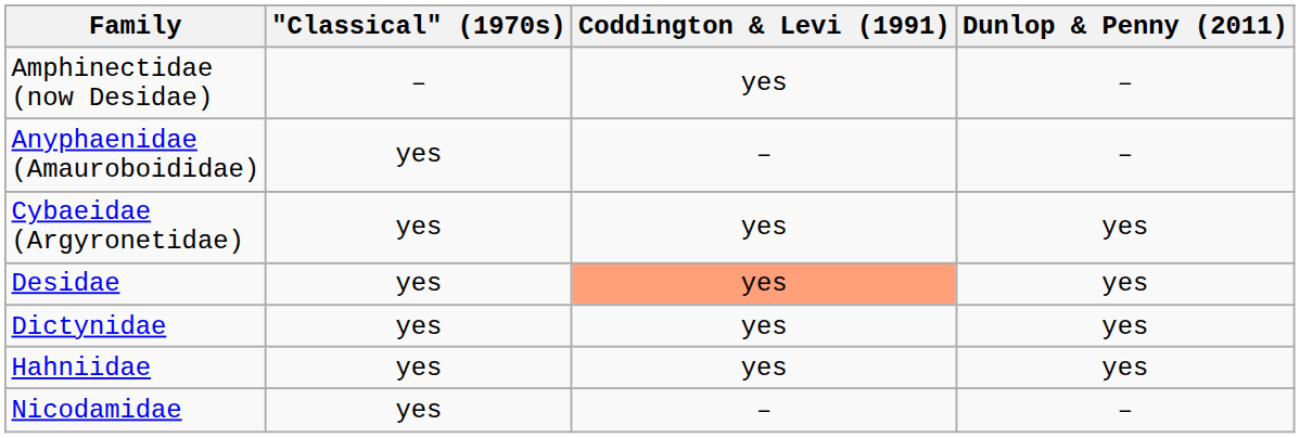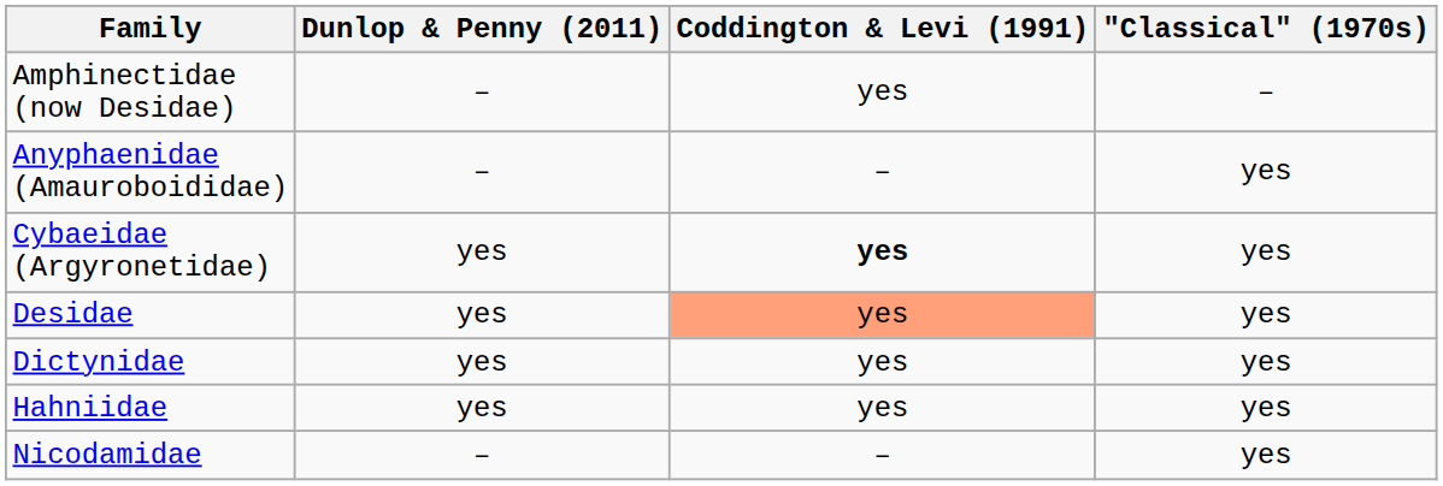 <table class="wikitable">
 <tr>
 <th>Family</th>
+<th>Dunlop & Penny (2011)</th>
+<th>Coddington & Levi (1991)</th>
 <th>"Classical" (1970s)</th>
-<th>Coddington & Levi (1991)</th>
-<th>Dunlop & Penny (2011)</th>
 </tr>
 <tr style="text-align:center">
 <td style="text-align:left">Amphinectidae<br>(now Desidae)</td>
 <td>–</td>
 <td>yes</td>
 <td>–</td>
 </tr>
 <tr style="text-align:center">
 <td style="text-align:left"><a href='#'>Anyphaenidae</a><br>(Amauroboididae)</td>
-<td>yes</td>
 <td>–</td>
 <td>–</td>
+<td>yes</td>
 </tr>
 <tr style="text-align:center">
 <td style="text-align:left"><a href='#'>Cybaeidae</a><br>(Argyronetidae)</td>
 <td>yes</td>
-<td>yes</td>
+<td><strong>yes</strong></td>
 <td>yes</td>
 </tr>
 <tr style="text-align:center">
 <td style="text-align:left"><a href='#'>Desidae</a></td>
 <td>yes</td>
 <td style="background: lightsalmon;">yes</td>
 <td>yes</td>
 </tr>
 <tr style="text-align:center">
 <td style="text-align:left"><a href='#'>Dictynidae</a></td>
 <td>yes</td>
 <td>yes</td>
 <td>yes</td>
 </tr>
 <tr style="text-align:center">
 <td style="text-align:left"><a href='#'>Hahniidae</a></td>
 <td>yes</td>
 <td>yes</td>
 <td>yes</td>
 </tr>
 <tr style="text-align:center">
 <td style="text-align:left"><a href='#'>Nicodamidae</a></td>
-<td>yes</td>
 <td>–</td>
 <td>–</td>
+<td>yes</td>
 </tr>
 </table>
